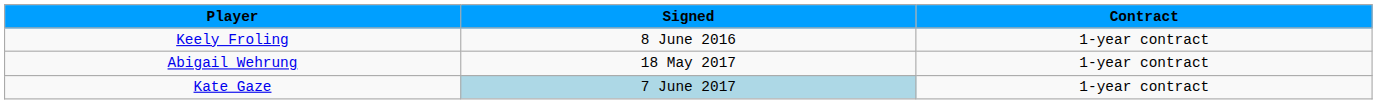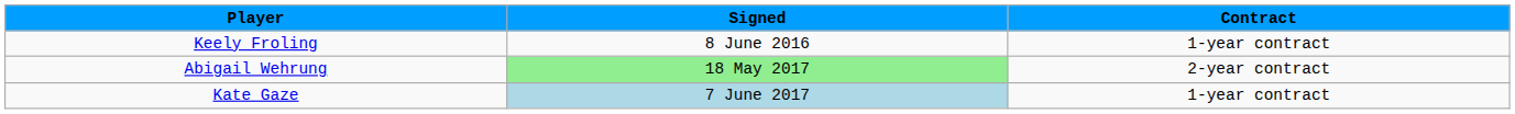 <table class="wikitable sortable sortable">
 <tr>
 <th style="background: #009FFF" width="10%"><span>Player</span></th>
 <th style="background: #009FFF" width="10%"><span>Signed</span></th>
 <th style="background: #009FFF" width="10%"><span>Contract</span></th>
 </tr>
 <tr style="text-align: center">
 <td><a href='#'>Keely Froling</a></td>
 <td>8 June 2016</td>
 <td>1-year contract</td>
 </tr>
 <tr style="text-align: center">
 <td><a href='#'>Abigail Wehrung</a></td>
-<td>18 May 2017</td>
-<td>1-year contract</td>
+<td style="background: lightgreen;">18 May 2017</td>
+<td>2-year contract</td>
 </tr>
 <tr style="text-align: center">
 <td><a href='#'>Kate Gaze</a></td>
 <td style="background: lightblue;">7 June 2017</td>
 <td>1-year contract</td>
 </tr>
 </table>
